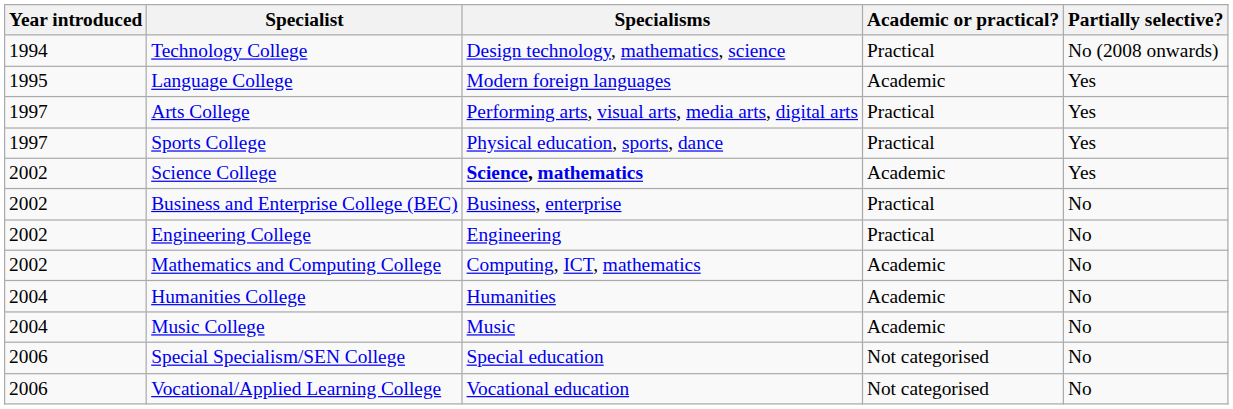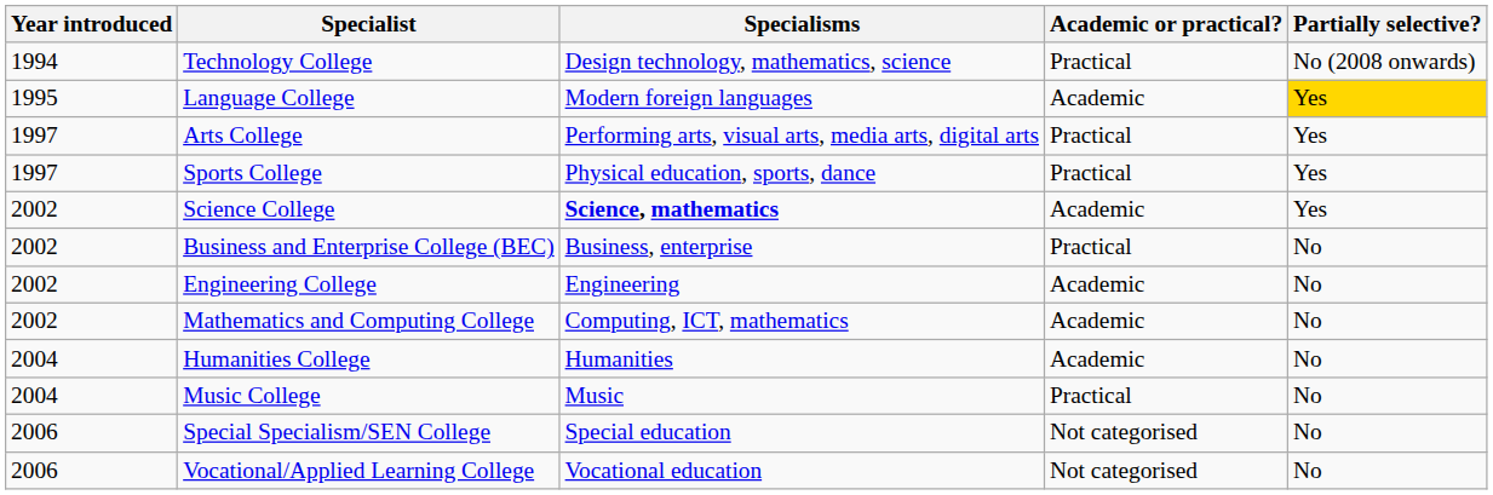 <table class="wikitable">
 <tr>
 <th>Year introduced</th>
 <th>Specialist</th>
 <th>Specialisms</th>
 <th>Academic or practical?</th>
 <th>Partially selective?</th>
 </tr>
 <tr>
 <td>1994</td>
 <td><a href='#'>Technology College</a></td>
 <td><a href='#'>Design technology</a>, <a href='#'>mathematics</a>, <a href='#'>science</a></td>
 <td>Practical</td>
 <td>No (2008 onwards)</td>
 </tr>
 <tr>
 <td>1995</td>
 <td><a href='#'>Language College</a></td>
 <td><a href='#'>Modern foreign languages</a></td>
 <td>Academic</td>
-<td>Yes</td>
+<td style="background: gold;">Yes</td>
 </tr>
 <tr>
 <td>1997</td>
 <td><a href='#'>Arts College</a></td>
 <td><a href='#'>Performing arts</a>, <a href='#'>visual arts</a>, <a href='#'>media arts</a>, <a href='#'>digital arts</a></td>
 <td>Practical</td>
 <td>Yes</td>
 </tr>
 <tr>
 <td>1997</td>
 <td><a href='#'>Sports College</a></td>
 <td><a href='#'>Physical education</a>, <a href='#'>sports</a>, <a href='#'>dance</a></td>
 <td>Practical</td>
 <td>Yes</td>
 </tr>
 <tr>
 <td>2002</td>
 <td><a href='#'>Science College</a></td>
 <td><strong><a href='#'>Science</a>, <a href='#'>mathematics</a></strong></td>
 <td>Academic</td>
 <td>Yes</td>
 </tr>
 <tr>
 <td>2002</td>
 <td><a href='#'>Business and Enterprise College (BEC)</a></td>
 <td><a href='#'>Business</a>, <a href='#'>enterprise</a></td>
 <td>Practical</td>
 <td>No</td>
 </tr>
 <tr>
 <td>2002</td>
 <td><a href='#'>Engineering College</a></td>
 <td><a href='#'>Engineering</a></td>
-<td>Practical</td>
+<td>Academic</td>
 <td>No</td>
 </tr>
 <tr>
 <td>2002</td>
 <td><a href='#'>Mathematics and Computing College</a></td>
 <td><a href='#'>Computing</a>, <a href='#'>ICT</a>, <a href='#'>mathematics</a></td>
 <td>Academic</td>
 <td>No</td>
 </tr>
 <tr>
 <td>2004</td>
 <td><a href='#'>Humanities College</a></td>
 <td><a href='#'>Humanities</a></td>
 <td>Academic</td>
 <td>No</td>
 </tr>
 <tr>
 <td>2004</td>
 <td><a href='#'>Music College</a></td>
 <td><a href='#'>Music</a></td>
-<td>Academic</td>
+<td>Practical</td>
 <td>No</td>
 </tr>
 <tr>
 <td>2006</td>
 <td><a href='#'>Special Specialism/SEN College</a></td>
 <td><a href='#'>Special education</a></td>
 <td>Not categorised</td>
 <td>No</td>
 </tr>
 <tr>
 <td>2006</td>
 <td><a href='#'>Vocational/Applied Learning College</a></td>
 <td><a href='#'>Vocational education</a></td>
 <td>Not categorised</td>
 <td>No</td>
 </tr>
 </table>
